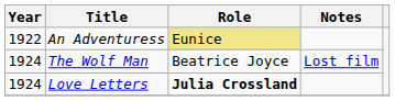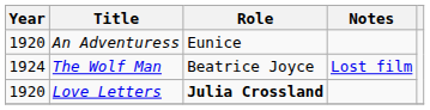 <table class="wikitable sortable" style="width:">
 <tr>
 <th>Year</th>
 <th>Title</th>
 <th>Role</th>
 <th class="unsortable">Notes</th>
 <th class="unsortable"></th>
 </tr>
 <tr>
-<td>1922</td>
+<td>1920</td>
 <td><em>An Adventuress</em></td>
-<td style="background: khaki;">Eunice</td>
+<td>Eunice</td>
 <td></td>
 <td align="center" rowspan="3"></td>
 </tr>
 <tr>
 <td>1924</td>
 <td><em><a href='#'>The Wolf Man</a></em></td>
 <td>Beatrice Joyce</td>
 <td><a href='#'>Lost film</a></td>
 </tr>
 <tr>
-<td>1924</td>
+<td>1920</td>
 <td><em><a href='#'>Love Letters</a></em></td>
 <td><strong>Julia Crossland</strong></td>
 <td></td>
 </tr>
 <tr>
 </tr>
 </table>
